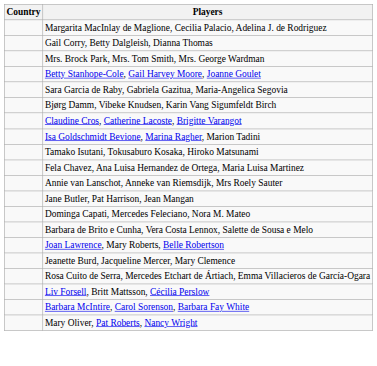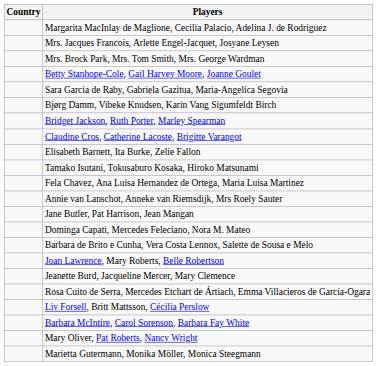 <table class="wikitable" style="font-size:95%;">
 <tr>
 <th>Country</th>
 <th>Players</th>
 </tr>
 <tr>
 <td></td>
 <td>Margarita MacInlay de Maglione, Cecilia Palacio, Adelina J. de Rodriguez</td>
 </tr>
 <tr>
 <td></td>
-<td>Gail Corry, Betty Dalgleish, Dianna Thomas</td>
+<td>Mrs. Jacques Francois, Arlette Engel-Jacquet, Josyane Leysen</td>
 </tr>
 <tr>
 <td></td>
 <td>Mrs. Brock Park, Mrs. Tom Smith, Mrs. George Wardman</td>
 </tr>
 <tr>
 <td></td>
 <td><a href='#'>Betty Stanhope-Cole</a>, <a href='#'>Gail Harvey Moore</a>, <a href='#'>Joanne Goulet</a></td>
 </tr>
 <tr>
 <td></td>
 <td>Sara Garcia de Raby, Gabriela Gazitua, Maria-Angelica Segovia</td>
 </tr>
 <tr>
 <td></td>
 <td>Bjørg Damm, Vibeke Knudsen, Karin Vang Sigumfeldt Birch</td>
 </tr>
 <tr>
 <td></td>
+<td><a href='#'>Bridget Jackson</a>, <a href='#'>Ruth Porter</a>, <a href='#'>Marley Spearman</a></td>
+</tr>
+<tr>
+<td></td>
 <td><a href='#'>Claudine Cros</a>, <a href='#'>Catherine Lacoste</a>, <a href='#'>Brigitte Varangot</a></td>
 </tr>
 <tr>
 <td></td>
-<td><a href='#'>Isa Goldschmidt Bevione</a>, <a href='#'>Marina Ragher</a>, Marion Tadini</td>
+<td>Elisabeth Barnett, Ita Burke, Zelie Fallon</td>
 </tr>
 <tr>
 <td></td>
 <td>Tamako Isutani, Tokusaburo Kosaka, Hiroko Matsunami</td>
 </tr>
 <tr>
 <td></td>
 <td>Fela Chavez, Ana Luisa Hernandez de Ortega, Maria Luisa Martinez</td>
 </tr>
 <tr>
 <td></td>
 <td>Annie van Lanschot, Anneke van Riemsdijk, Mrs Roely Sauter</td>
 </tr>
 <tr>
 <td></td>
 <td>Jane Butler, Pat Harrison, Jean Mangan</td>
 </tr>
 <tr>
 <td></td>
 <td>Dominga Capati, Mercedes Feleciano, Nora M. Mateo</td>
 </tr>
 <tr>
 <td></td>
 <td>Barbara de Brito e Cunha, Vera Costa Lennox, Salette de Sousa e Melo</td>
 </tr>
 <tr>
 <td></td>
 <td><a href='#'>Joan Lawrence</a>, Mary Roberts, <a href='#'>Belle Robertson</a></td>
 </tr>
 <tr>
 <td></td>
 <td>Jeanette Burd, Jacqueline Mercer, Mary Clemence</td>
 </tr>
 <tr>
 <td></td>
 <td>Rosa Cuito de Serra, Mercedes Etchart de Ártiach, Emma Villacieros de García-Ogara</td>
 </tr>
 <tr>
 <td></td>
 <td><a href='#'>Liv Forsell</a>, Britt Mattsson, <a href='#'>Cécilia Perslow</a></td>
 </tr>
 <tr>
 <td></td>
 <td><a href='#'>Barbara McIntire</a>, <a href='#'>Carol Sorenson</a>, <a href='#'>Barbara Fay White</a></td>
 </tr>
 <tr>
 <td></td>
 <td>Mary Oliver, <a href='#'>Pat Roberts</a>, <a href='#'>Nancy Wright</a></td>
 </tr>
+<tr>
+<td></td>
+<td>Marietta Gutermann, Monika Möller, Monica Steegmann</td>
+</tr>
 </table>
